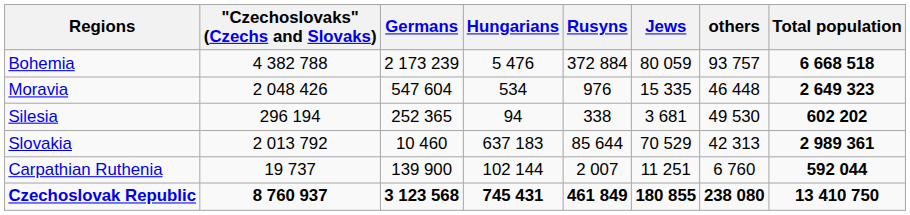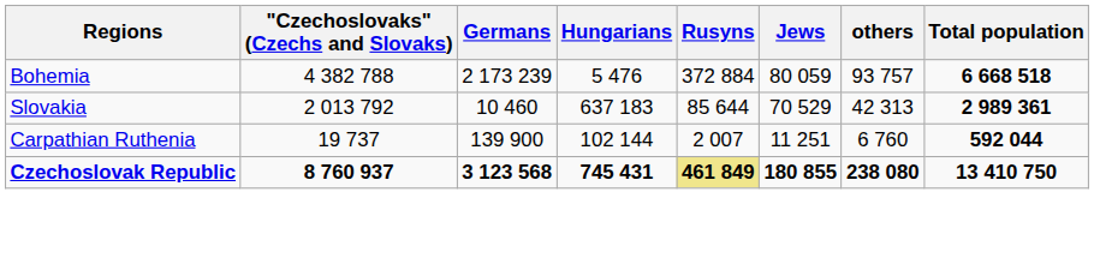 <table class="wikitable">
 <tr>
 <th>Regions</th>
 <th>"Czechoslovaks"<br>(<a href='#'>Czechs</a> and <a href='#'>Slovaks</a>)</th>
 <th><a href='#'>Germans</a></th>
 <th><a href='#'>Hungarians</a></th>
 <th><a href='#'>Rusyns</a></th>
 <th><a href='#'>Jews</a></th>
 <th>others</th>
 <th>Total population</th>
 </tr>
 <tr>
 <td><a href='#'>Bohemia</a></td>
 <td style="text-align:center;">4 382 788</td>
 <td style="text-align:center;">2 173 239</td>
 <td style="text-align:center;">5 476</td>
 <td style="text-align:center;">372 884</td>
 <td style="text-align:center;">80 059</td>
 <td style="text-align:center;">93 757</td>
 <td style="text-align:center;"><strong>6 668 518</strong></td>
-</tr>
-<tr>
-<td><a href='#'>Moravia</a></td>
-<td style="text-align:center;">2 048 426</td>
-<td style="text-align:center;">547 604</td>
-<td style="text-align:center;">534</td>
-<td style="text-align:center;">976</td>
-<td style="text-align:center;">15 335</td>
-<td style="text-align:center;">46 448</td>
-<td style="text-align:center;"><strong>2 649 323</strong></td>
-</tr>
-<tr>
-<td><a href='#'>Silesia</a></td>
-<td style="text-align:center;">296 194</td>
-<td style="text-align:center;">252 365</td>
-<td style="text-align:center;">94</td>
-<td style="text-align:center;">338</td>
-<td style="text-align:center;">3 681</td>
-<td style="text-align:center;">49 530</td>
-<td style="text-align:center;"><strong>602 202</strong></td>
 </tr>
 <tr>
 <td><a href='#'>Slovakia</a></td>
 <td style="text-align:center;">2 013 792</td>
 <td style="text-align:center;">10 460</td>
 <td style="text-align:center;">637 183</td>
 <td style="text-align:center;">85 644</td>
 <td style="text-align:center;">70 529</td>
 <td style="text-align:center;">42 313</td>
 <td style="text-align:center;"><strong>2 989 361</strong></td>
 </tr>
 <tr>
 <td><a href='#'>Carpathian Ruthenia</a></td>
 <td style="text-align:center;">19 737</td>
 <td style="text-align:center;">139 900</td>
 <td style="text-align:center;">102 144</td>
 <td style="text-align:center;">2 007</td>
 <td style="text-align:center;">11 251</td>
 <td style="text-align:center;">6 760</td>
 <td style="text-align:center;"><strong>592 044</strong></td>
 </tr>
 <tr>
 <td><strong><a href='#'>Czechoslovak Republic</a></strong></td>
 <td style="text-align:center;"><strong>8 760 937</strong></td>
 <td style="text-align:center;"><strong>3 123 568</strong></td>
 <td style="text-align:center;"><strong>745 431</strong></td>
-<td style="text-align:center;"><strong>461 849</strong></td>
+<td style="background: khaki; text-align:center;"><strong>461 849</strong></td>
 <td style="text-align:center;"><strong>180 855</strong></td>
 <td style="text-align:center;"><strong>238 080</strong></td>
 <td style="text-align:center;"><strong>13 410 750</strong></td>
 </tr>
 </table>
